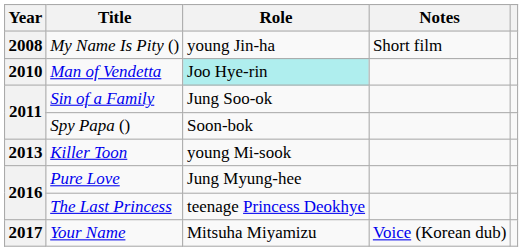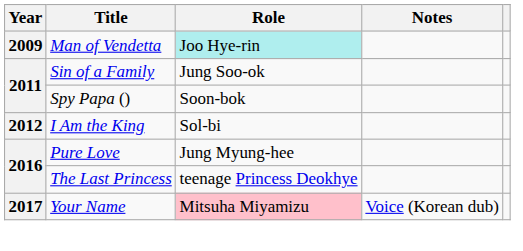 <table class="wikitable plainrowheaders sortable">
 <tr>
 <th scope="col">Year</th>
 <th scope="col">Title</th>
 <th scope="col">Role</th>
 <th scope="col">Notes</th>
 <th scope="col" class="unsortable"></th>
 </tr>
 <tr>
-<th scope="row">2008</th>
-<td><em>My Name Is Pity</em> ()</td>
-<td>young Jin-ha</td>
-<td>Short film</td>
-<td style="text-align:center"></td>
-</tr>
-<tr>
-<th scope="row">2010</th>
+<th scope="row">2009</th>
 <td><em><a href='#'>Man of Vendetta</a></em></td>
 <td style="background: paleturquoise;">Joo Hye-rin</td>
 <td></td>
 <td style="text-align:center"></td>
 </tr>
 <tr>
 <th scope="row" rowspan="2">2011</th>
 <td><em><a href='#'>Sin of a Family</a></em></td>
 <td>Jung Soo-ok</td>
 <td></td>
 <td style="text-align:center"></td>
 </tr>
 <tr>
 <td><em>Spy Papa</em> ()</td>
 <td>Soon-bok</td>
 <td></td>
 <td style="text-align:center"></td>
 </tr>
 <tr>
-<th scope="row">2013</th>
-<td><em><a href='#'>Killer Toon</a></em></td>
-<td>young Mi-sook</td>
+<th scope="row">2012</th>
+<td><em><a href='#'>I Am the King</a></em></td>
+<td>Sol-bi</td>
 <td></td>
 <td style="text-align:center"></td>
 </tr>
 <tr>
 <th scope="row" rowspan="2">2016</th>
 <td><em><a href='#'>Pure Love</a></em></td>
 <td>Jung Myung-hee</td>
 <td></td>
 <td style="text-align:center"></td>
 </tr>
 <tr>
 <td><em><a href='#'>The Last Princess</a></em></td>
 <td>teenage <a href='#'>Princess Deokhye</a></td>
 <td></td>
 <td style="text-align:center"></td>
 </tr>
 <tr>
 <th scope="row">2017</th>
 <td><em><a href='#'>Your Name</a></em></td>
-<td>Mitsuha Miyamizu</td>
+<td style="background: pink;">Mitsuha Miyamizu</td>
 <td><a href='#'>Voice</a> (Korean dub)</td>
 <td style="text-align:center"></td>
 </tr>
 </table>
